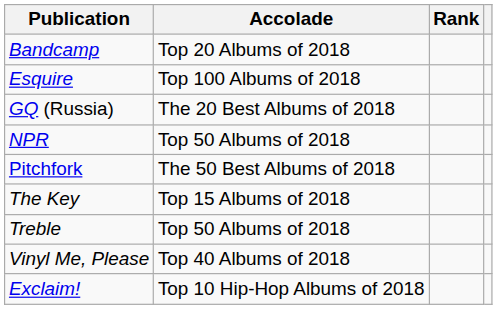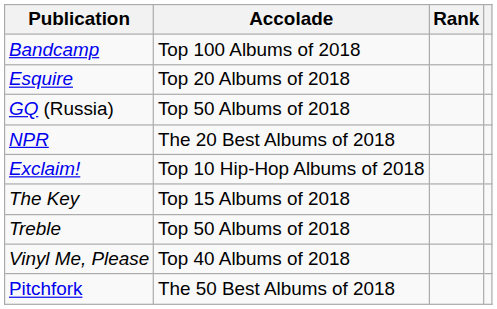 <table class="sortable wikitable">
 <tr>
 <th>Publication</th>
 <th>Accolade</th>
 <th>Rank</th>
 <th class="unsortable"></th>
 </tr>
 <tr>
 <td><em><a href='#'>Bandcamp</a></em></td>
+<td>Top 100 Albums of 2018</td>
+<td></td>
+<td></td>
+</tr>
+<tr>
+<td><em><a href='#'>Esquire</a></em></td>
 <td>Top 20 Albums of 2018</td>
 <td></td>
 <td></td>
 </tr>
 <tr>
-<td><em><a href='#'>Esquire</a></em></td>
-<td>Top 100 Albums of 2018</td>
+<td><em><a href='#'>GQ</a></em> (Russia)</td>
+<td>Top 50 Albums of 2018</td>
 <td></td>
 <td></td>
 </tr>
 <tr>
-<td><em><a href='#'>GQ</a></em> (Russia)</td>
+<td><em><a href='#'>NPR</a></em></td>
 <td>The 20 Best Albums of 2018</td>
 <td></td>
 <td></td>
 </tr>
 <tr>
-<td><em><a href='#'>NPR</a></em></td>
-<td>Top 50 Albums of 2018</td>
-<td></td>
-<td></td>
-</tr>
-<tr>
-<td><a href='#'>Pitchfork</a></td>
-<td>The 50 Best Albums of 2018</td>
+<td><em><a href='#'>Exclaim!</a></em></td>
+<td>Top 10 Hip-Hop Albums of 2018</td>
 <td></td>
 <td></td>
 </tr>
 <tr>
 <td><em>The Key</em></td>
 <td>Top 15 Albums of 2018</td>
 <td></td>
 <td></td>
 </tr>
 <tr>
 <td><em>Treble</em></td>
 <td>Top 50 Albums of 2018</td>
 <td></td>
 <td></td>
 </tr>
 <tr>
 <td><em>Vinyl Me, Please</em></td>
 <td>Top 40 Albums of 2018</td>
 <td></td>
 <td></td>
 </tr>
 <tr>
-<td><em><a href='#'>Exclaim!</a></em></td>
-<td>Top 10 Hip-Hop Albums of 2018</td>
+<td><a href='#'>Pitchfork</a></td>
+<td>The 50 Best Albums of 2018</td>
 <td></td>
 <td></td>
 </tr>
 </table>
